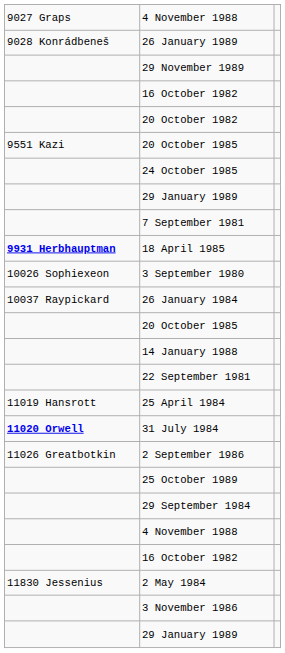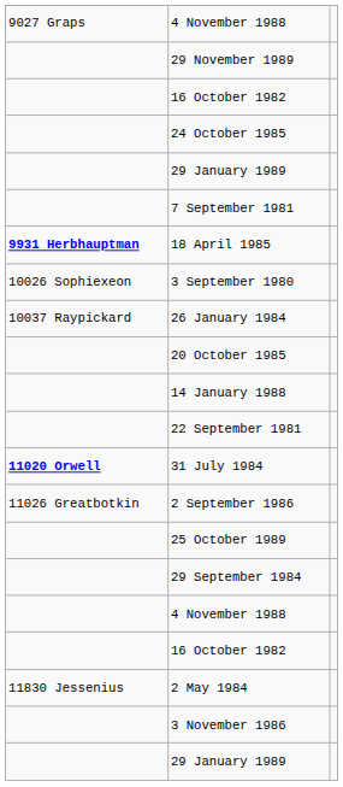 <table class="wikitable" style="font-size: 89%; float: left; width: 26em; margin-right: 1em; height: 700px">
 <tr>
 <td>9027 Graps</td>
 <td>4 November 1988</td>
-<td></td>
-</tr>
-<tr>
-<td>9028 Konrádbeneš</td>
-<td>26 January 1989</td>
 <td></td>
 </tr>
 <tr>
 <td></td>
 <td>29 November 1989</td>
 <td></td>
 </tr>
 <tr>
 <td></td>
 <td>16 October 1982</td>
-<td></td>
-</tr>
-<tr>
-<td></td>
-<td>20 October 1982</td>
-<td></td>
-</tr>
-<tr>
-<td>9551 Kazi</td>
-<td>20 October 1985</td>
 <td></td>
 </tr>
 <tr>
 <td></td>
 <td>24 October 1985</td>
 <td></td>
 </tr>
 <tr>
 <td></td>
 <td>29 January 1989</td>
 <td></td>
 </tr>
 <tr>
 <td></td>
 <td>7 September 1981</td>
 <td></td>
 </tr>
 <tr>
 <td><strong><a href='#'>9931 Herbhauptman</a></strong></td>
 <td>18 April 1985</td>
 <td></td>
 </tr>
 <tr>
 <td>10026 Sophiexeon</td>
 <td>3 September 1980</td>
 <td></td>
 </tr>
 <tr>
 <td>10037 Raypickard</td>
 <td>26 January 1984</td>
 <td></td>
 </tr>
 <tr>
 <td></td>
 <td>20 October 1985</td>
 <td></td>
 </tr>
 <tr>
 <td></td>
 <td>14 January 1988</td>
 <td></td>
 </tr>
 <tr>
 <td></td>
 <td>22 September 1981</td>
 <td></td>
 </tr>
 <tr>
-<td>11019 Hansrott</td>
-<td>25 April 1984</td>
-<td></td>
-</tr>
-<tr>
 <td><strong><a href='#'>11020 Orwell</a></strong></td>
 <td>31 July 1984</td>
 <td></td>
 </tr>
 <tr>
 <td>11026 Greatbotkin</td>
 <td>2 September 1986</td>
 <td></td>
 </tr>
 <tr>
 <td></td>
 <td>25 October 1989</td>
 <td></td>
 </tr>
 <tr>
 <td></td>
 <td>29 September 1984</td>
 <td></td>
 </tr>
 <tr>
 <td></td>
 <td>4 November 1988</td>
 <td></td>
 </tr>
 <tr>
 <td></td>
 <td>16 October 1982</td>
 <td></td>
 </tr>
 <tr>
 <td>11830 Jessenius</td>
 <td>2 May 1984</td>
 <td></td>
 </tr>
 <tr>
 <td></td>
 <td>3 November 1986</td>
 <td></td>
 </tr>
 <tr>
 <td></td>
 <td>29 January 1989</td>
 <td></td>
 </tr>
 </table>
